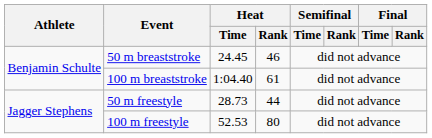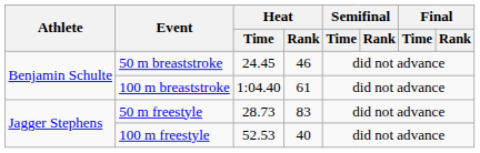 <table class="wikitable" style="text-align:center; font-size:90%">
 <tr>
 <th rowspan="2">Athlete</th>
 <th rowspan="2">Event</th>
 <th colspan="2">Heat</th>
 <th colspan="2">Semifinal</th>
 <th colspan="2">Final</th>
 </tr>
 <tr style="font-size:95%">
 <th>Time</th>
 <th>Rank</th>
 <th>Time</th>
 <th>Rank</th>
 <th>Time</th>
 <th>Rank</th>
 </tr>
 <tr>
 <td align=left rowspan=2><a href='#'>Benjamin Schulte</a></td>
 <td align=left><a href='#'>50 m breaststroke</a></td>
 <td>24.45</td>
 <td>46</td>
 <td colspan=4>did not advance</td>
 </tr>
 <tr>
 <td align=left><a href='#'>100 m breaststroke</a></td>
 <td>1:04.40</td>
 <td>61</td>
 <td colspan=4>did not advance</td>
 </tr>
 <tr>
 <td align=left rowspan=2><a href='#'>Jagger Stephens</a></td>
 <td align=left><a href='#'>50 m freestyle</a></td>
 <td>28.73</td>
-<td>44</td>
+<td>83</td>
 <td colspan=4>did not advance</td>
 </tr>
 <tr>
 <td align=left><a href='#'>100 m freestyle</a></td>
 <td>52.53</td>
-<td>80</td>
+<td>40</td>
 <td colspan=4>did not advance</td>
 </tr>
 </table>
